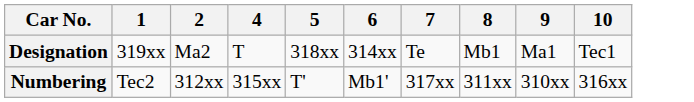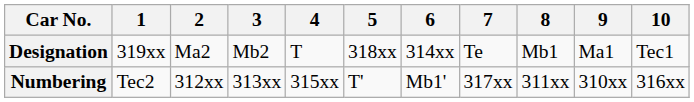 <table class="wikitable">
 <tr>
 <th>Car No.</th>
 <th>1</th>
 <th>2</th>
+<th>3</th>
 <th>4</th>
 <th>5</th>
 <th>6</th>
 <th>7</th>
 <th>8</th>
 <th>9</th>
 <th>10</th>
 </tr>
 <tr>
 <th>Designation</th>
 <td>319xx</td>
 <td>Ma2</td>
+<td>Mb2</td>
 <td>T</td>
 <td>318xx</td>
 <td>314xx</td>
 <td>Te</td>
 <td>Mb1</td>
 <td>Ma1</td>
 <td>Tec1</td>
 </tr>
 <tr>
 <th>Numbering</th>
 <td>Tec2</td>
 <td>312xx</td>
+<td>313xx</td>
 <td>315xx</td>
 <td>T'</td>
 <td>Mb1'</td>
 <td>317xx</td>
 <td>311xx</td>
 <td>310xx</td>
 <td>316xx</td>
 </tr>
 </table>
